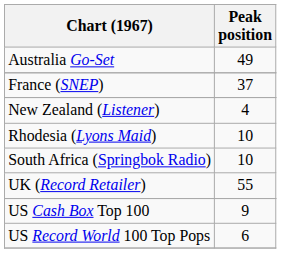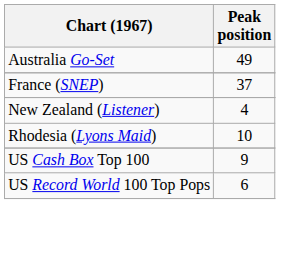 <table class="wikitable sortable">
 <tr>
 <th>Chart (1967)</th>
 <th>Peak<br>position</th>
 </tr>
 <tr>
 <td>Australia <em><a href='#'>Go-Set</a></em></td>
 <td style="text-align:center;">49</td>
 </tr>
 <tr>
 </tr>
 <tr>
 </tr>
 <tr>
 <td>France (<em><a href='#'>SNEP</a></em>)</td>
 <td style="text-align:center;">37</td>
 </tr>
 <tr>
 </tr>
 <tr>
 <td>New Zealand (<em><a href='#'>Listener</a></em>)</td>
 <td style="text-align:center;">4</td>
 </tr>
 <tr>
 <td>Rhodesia (<em><a href='#'>Lyons Maid</a></em>)</td>
 <td style="text-align:center;">10</td>
 </tr>
 <tr>
-<td>South Africa (<a href='#'>Springbok Radio</a>)</td>
-<td align="center">10</td>
-</tr>
-<tr>
-<td>UK (<em><a href='#'>Record Retailer</a></em>)</td>
-<td style="text-align:center;">55</td>
-</tr>
-<tr>
 </tr>
 <tr>
 <td>US <a href='#'><em>Cash Box</em></a> Top 100</td>
 <td style="text-align:center;">9</td>
 </tr>
 <tr>
 <td>US <em><a href='#'>Record World</a></em> 100 Top Pops</td>
 <td style="text-align:center;">6</td>
 </tr>
 <tr>
 </tr>
 </table>
